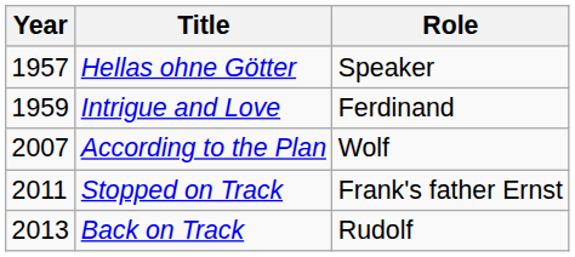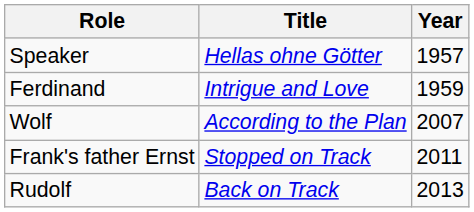 <table class="wikitable sortable">
 <tr>
+<th>Role<br></th>
+<th>Title</th>
 <th>Year</th>
-<th>Title</th>
-<th>Role<br></th>
 </tr>
 <tr>
+<td>Speaker</td>
+<td><em><a href='#'>Hellas ohne Götter</a></em></td>
 <td>1957</td>
-<td><em><a href='#'>Hellas ohne Götter</a></em></td>
-<td>Speaker</td>
 </tr>
 <tr>
+<td>Ferdinand</td>
+<td><em><a href='#'>Intrigue and Love</a></em></td>
 <td>1959</td>
-<td><em><a href='#'>Intrigue and Love</a></em></td>
-<td>Ferdinand</td>
 </tr>
 <tr>
+<td>Wolf</td>
+<td><em><a href='#'>According to the Plan</a></em></td>
 <td>2007</td>
-<td><em><a href='#'>According to the Plan</a></em></td>
-<td>Wolf</td>
 </tr>
 <tr>
+<td>Frank's father Ernst</td>
+<td><em><a href='#'>Stopped on Track</a></em></td>
 <td>2011</td>
-<td><em><a href='#'>Stopped on Track</a></em></td>
-<td>Frank's father Ernst</td>
 </tr>
 <tr>
+<td>Rudolf</td>
+<td><em><a href='#'>Back on Track</a></em></td>
 <td>2013</td>
-<td><em><a href='#'>Back on Track</a></em></td>
-<td>Rudolf</td>
 </tr>
 </table>
